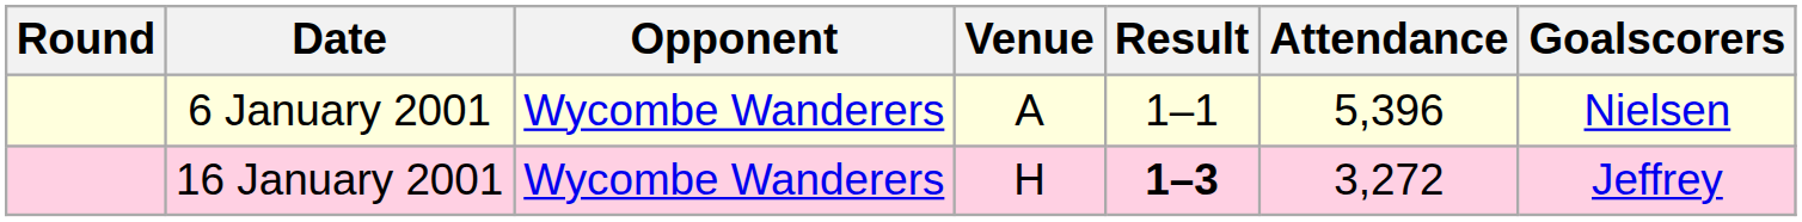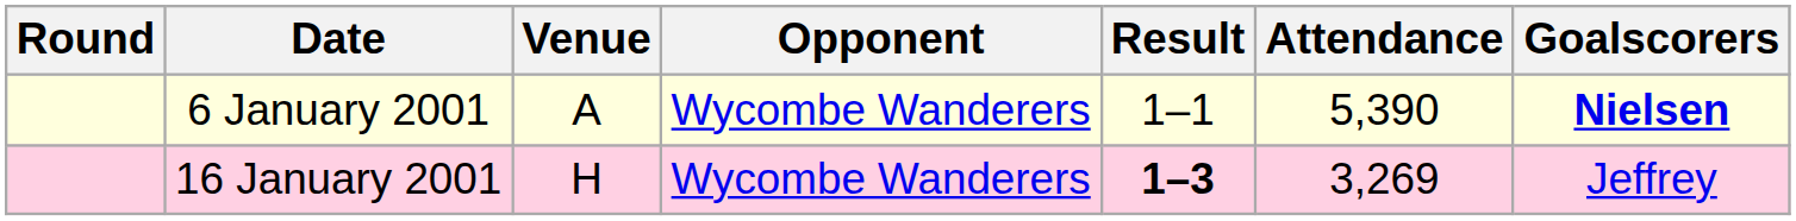 <table class="wikitable sortable" style="text-align:center">
 <tr>
 <th>Round</th>
 <th>Date</th>
+<th>Venue</th>
 <th>Opponent</th>
-<th>Venue</th>
 <th>Result</th>
 <th>Attendance</th>
 <th>Goalscorers</th>
 </tr>
 <tr style="background-color: #ffffdd;">
 <td></td>
 <td>6 January 2001</td>
+<td>A</td>
 <td><a href='#'>Wycombe Wanderers</a></td>
-<td>A</td>
 <td>1–1</td>
-<td>5,396</td>
-<td><a href='#'>Nielsen</a></td>
+<td>5,390</td>
+<td><strong><a href='#'>Nielsen</a></strong></td>
 </tr>
 <tr style="background-color: #ffd0e3;">
 <td></td>
 <td>16 January 2001</td>
+<td>H</td>
 <td><a href='#'>Wycombe Wanderers</a></td>
-<td>H</td>
 <td><strong>1–3</strong></td>
-<td>3,272</td>
+<td>3,269</td>
 <td><a href='#'>Jeffrey</a></td>
 </tr>
 </table>
